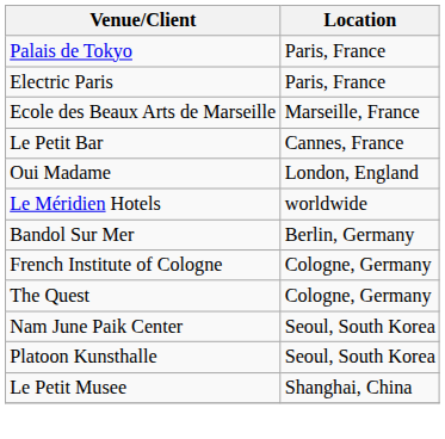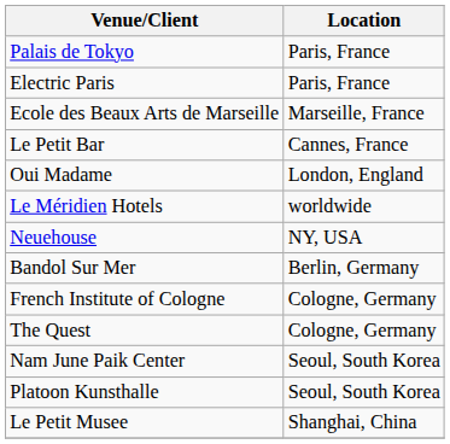 <table class="wikitable">
 <tr>
 <th>Venue/Client</th>
 <th>Location</th>
 </tr>
 <tr>
 <td><a href='#'>Palais de Tokyo</a></td>
 <td>Paris, France</td>
 </tr>
 <tr>
 <td>Electric Paris</td>
 <td>Paris, France</td>
 </tr>
 <tr>
 <td>Ecole des Beaux Arts de Marseille</td>
 <td>Marseille, France</td>
 </tr>
 <tr>
 <td>Le Petit Bar</td>
 <td>Cannes, France</td>
 </tr>
 <tr>
 <td>Oui Madame</td>
 <td>London, England</td>
 </tr>
 <tr>
 <td><a href='#'>Le Méridien</a> Hotels</td>
 <td>worldwide</td>
 </tr>
 <tr>
+<td><a href='#'>Neuehouse</a></td>
+<td>NY, USA</td>
+</tr>
+<tr>
 <td>Bandol Sur Mer</td>
 <td>Berlin, Germany</td>
 </tr>
 <tr>
 <td>French Institute of Cologne</td>
 <td>Cologne, Germany</td>
 </tr>
 <tr>
 <td>The Quest</td>
 <td>Cologne, Germany</td>
 </tr>
 <tr>
 <td>Nam June Paik Center</td>
 <td>Seoul, South Korea</td>
 </tr>
 <tr>
 <td>Platoon Kunsthalle</td>
 <td>Seoul, South Korea</td>
 </tr>
 <tr>
 <td>Le Petit Musee</td>
 <td>Shanghai, China</td>
 </tr>
 <tr>
 </tr>
 </table>
